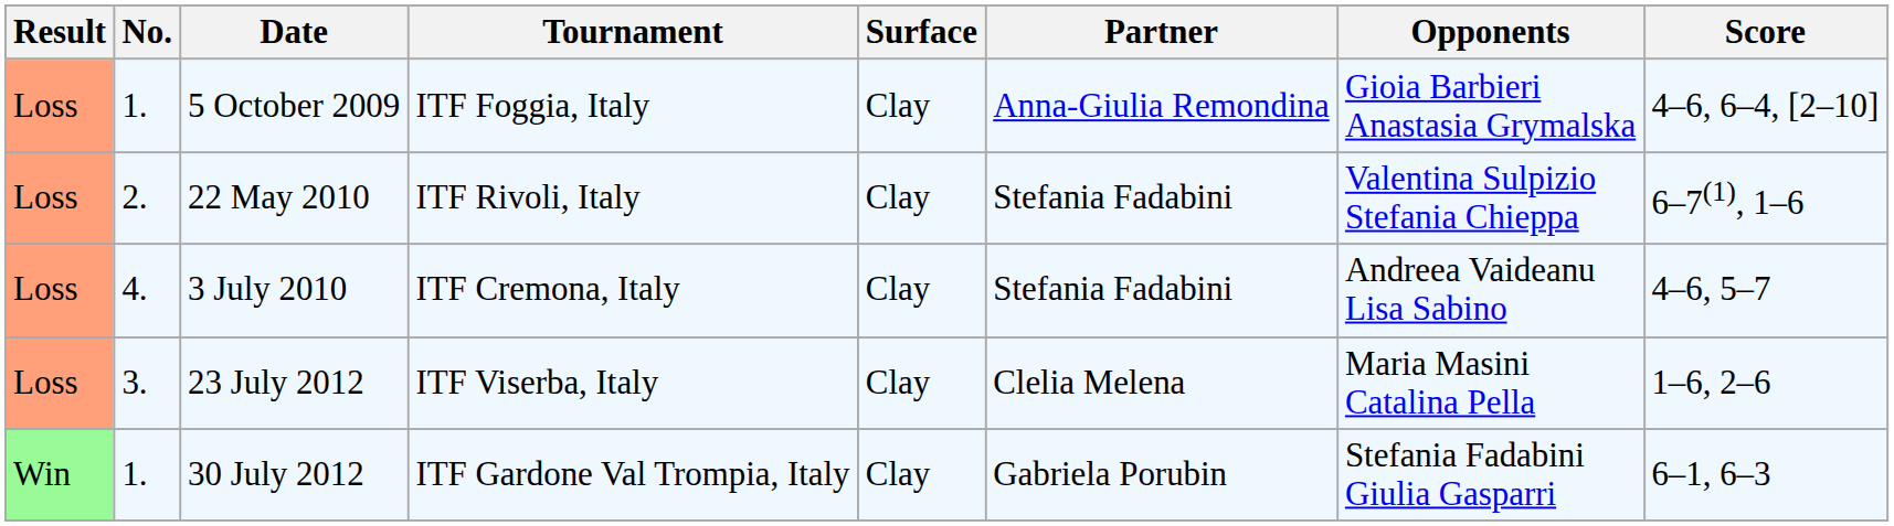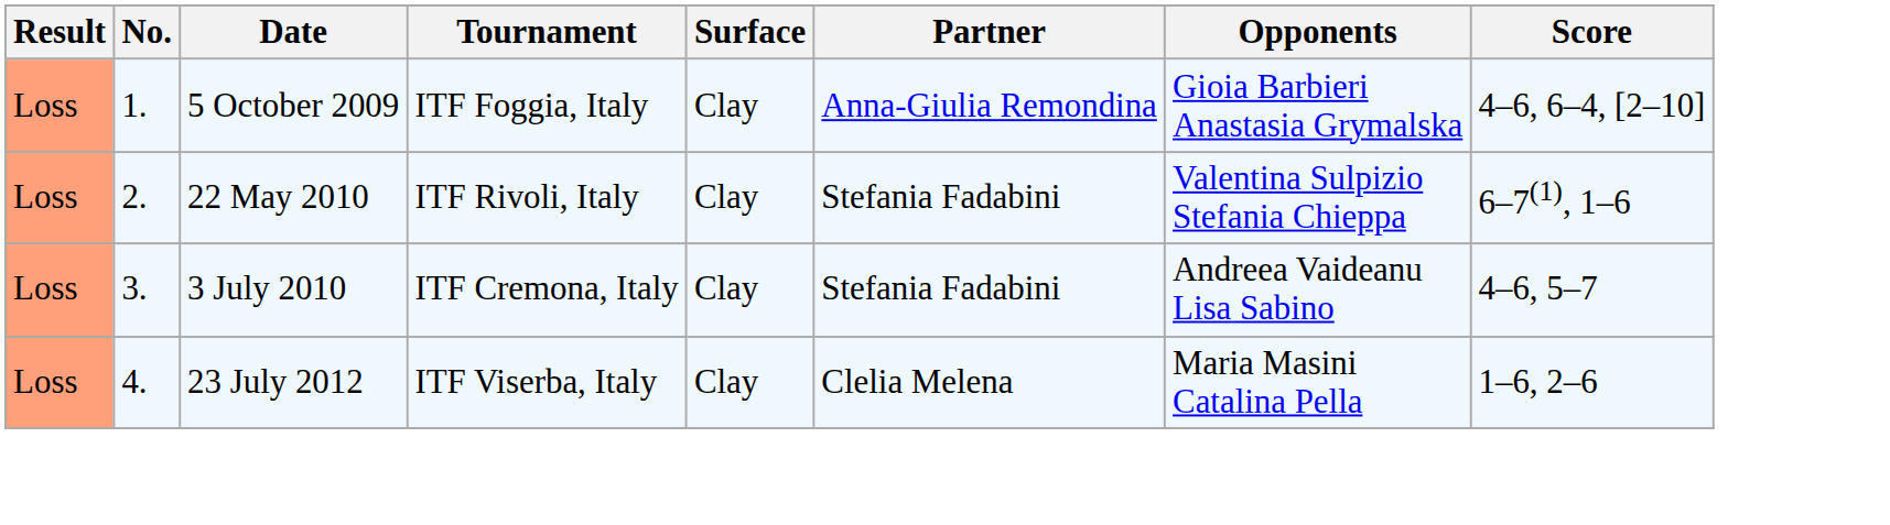 <table class="sortable wikitable">
 <tr>
 <th>Result</th>
 <th>No.</th>
 <th>Date</th>
 <th>Tournament</th>
 <th>Surface</th>
 <th>Partner</th>
 <th>Opponents</th>
 <th class="unsortable">Score</th>
 </tr>
 <tr style="background:#f0f8ff;">
 <td style="background:#ffa07a;">Loss</td>
 <td>1.</td>
 <td>5 October 2009</td>
 <td>ITF Foggia, Italy</td>
 <td>Clay</td>
 <td> <a href='#'>Anna-Giulia Remondina</a></td>
 <td> <a href='#'>Gioia Barbieri</a> <br>  <a href='#'>Anastasia Grymalska</a></td>
 <td>4–6, 6–4, [2–10]</td>
 </tr>
 <tr style="background:#f0f8ff;">
 <td style="background:#ffa07a;">Loss</td>
 <td>2.</td>
 <td>22 May 2010</td>
 <td>ITF Rivoli, Italy</td>
 <td>Clay</td>
 <td> Stefania Fadabini</td>
 <td> <a href='#'>Valentina Sulpizio</a> <br>  <a href='#'>Stefania Chieppa</a></td>
 <td>6–7<sup>(1)</sup>, 1–6</td>
 </tr>
 <tr style="background:#f0f8ff;">
 <td style="background:#ffa07a;">Loss</td>
-<td>4.</td>
+<td>3.</td>
 <td>3 July 2010</td>
 <td>ITF Cremona, Italy</td>
 <td>Clay</td>
 <td> Stefania Fadabini</td>
 <td> Andreea Vaideanu <br>  <a href='#'>Lisa Sabino</a></td>
 <td>4–6, 5–7</td>
 </tr>
 <tr style="background:#f0f8ff;">
 <td style="background:#ffa07a;">Loss</td>
-<td>3.</td>
+<td>4.</td>
 <td>23 July 2012</td>
 <td>ITF Viserba, Italy</td>
 <td>Clay</td>
 <td> Clelia Melena</td>
 <td> Maria Masini <br>  <a href='#'>Catalina Pella</a></td>
 <td>1–6, 2–6</td>
 </tr>
-<tr style="background:#f0f8ff;">
-<td style="background:#98fb98;">Win</td>
-<td>1.</td>
-<td>30 July 2012</td>
-<td>ITF Gardone Val Trompia, Italy</td>
-<td>Clay</td>
-<td> Gabriela Porubin</td>
-<td> Stefania Fadabini <br>  <a href='#'>Giulia Gasparri</a></td>
-<td>6–1, 6–3</td>
-</tr>
 </table>
